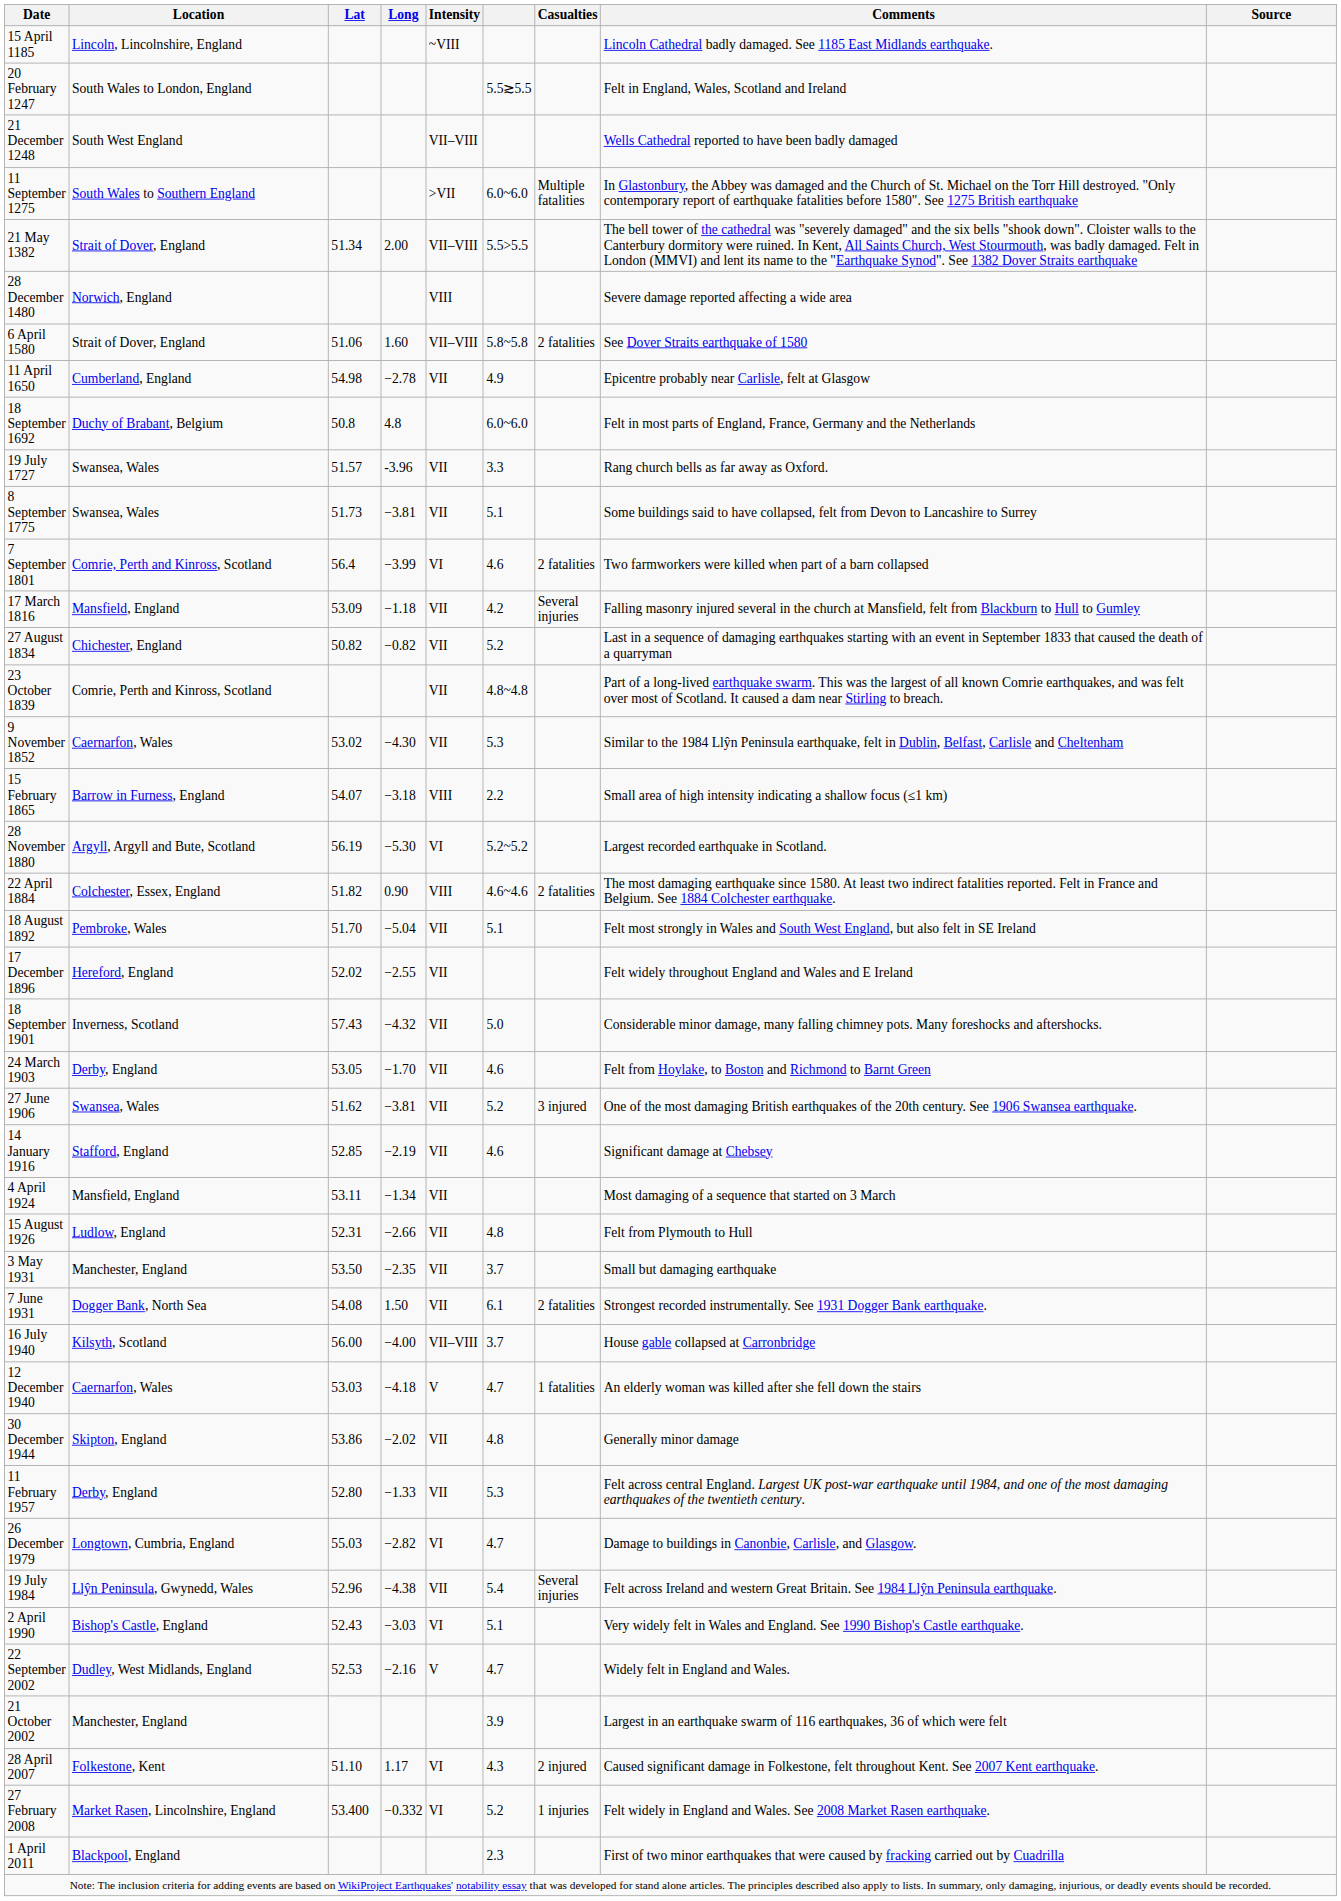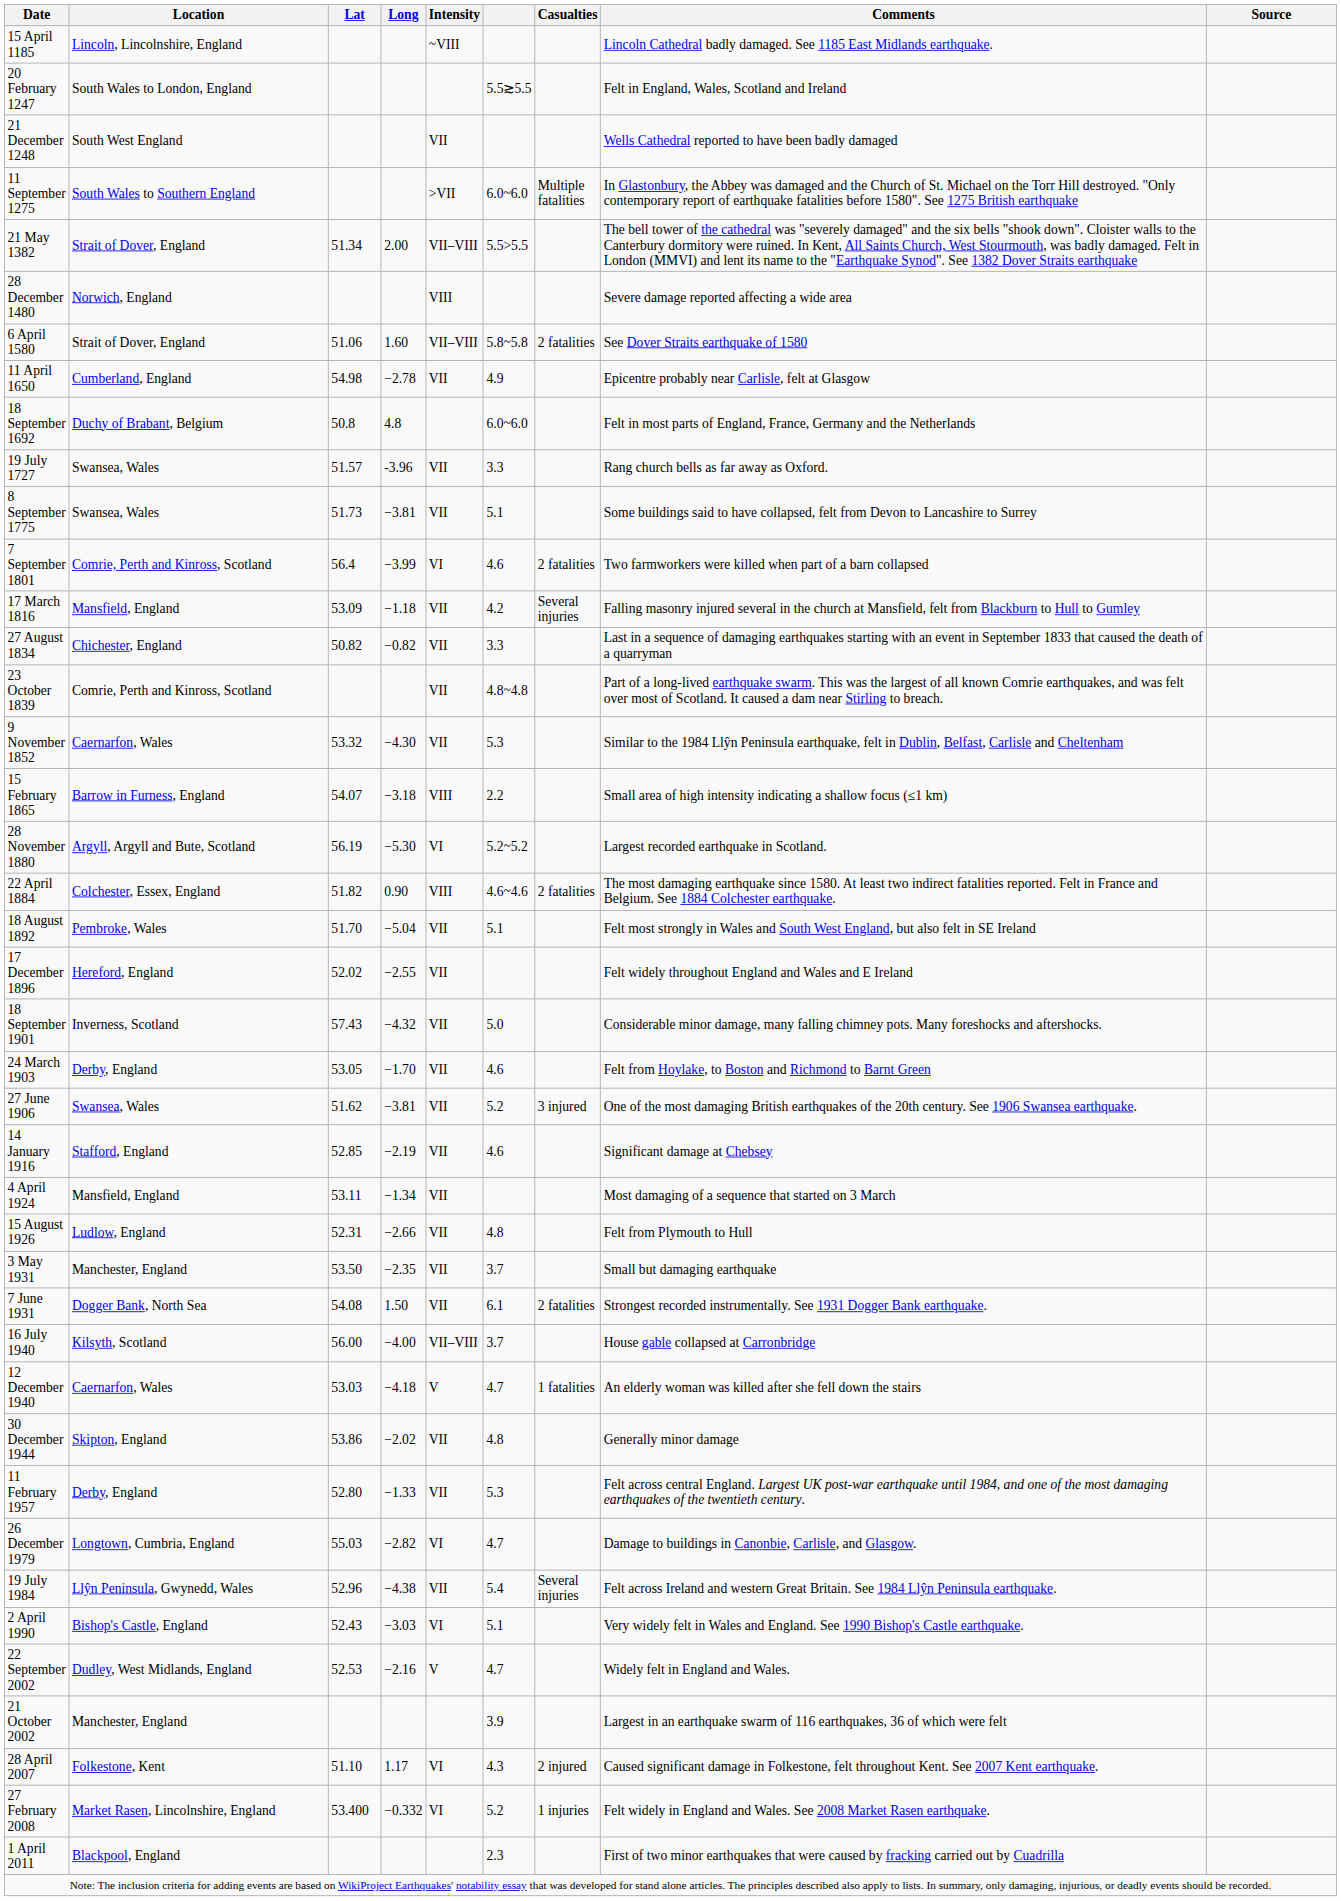 <table class="wikitable sortable">
 <tr style="background:#ececec;">
 <th style="width:4%;">Date</th>
 <th style="width:20%;">Location</th>
 <th style="width:4%;"><a href='#'>Lat</a></th>
 <th "width:12%;"><a href='#'>Long</a></th>
 <th width=4%>Intensity</th>
 <th width=3%><a href='#'><em></em></a></th>
 <th width=4%>Casualties</th>
 <th style="width:47%;">Comments</th>
 <th style="width:10%;">Source<br></th>
 </tr>
 <tr>
 <td>15 April 1185</td>
 <td><a href='#'>Lincoln</a>, Lincolnshire, England</td>
 <td></td>
 <td></td>
 <td>~VIII</td>
 <td></td>
 <td></td>
 <td><a href='#'>Lincoln Cathedral</a> badly damaged. See <a href='#'>1185 East Midlands earthquake</a>.</td>
 <td></td>
 </tr>
 <tr>
 <td>20 February 1247</td>
 <td>South Wales to London, England</td>
 <td></td>
 <td></td>
 <td></td>
 <td><span>5.5</span>≳5.5</td>
 <td></td>
 <td>Felt in England, Wales, Scotland and Ireland</td>
 <td></td>
 </tr>
 <tr>
 <td>21 December 1248</td>
 <td>South West England</td>
 <td></td>
 <td></td>
-<td>VII–VIII</td>
+<td>VII</td>
 <td></td>
 <td></td>
 <td><a href='#'>Wells Cathedral</a> reported to have been badly damaged</td>
 <td></td>
 </tr>
 <tr>
 <td>11 September 1275</td>
 <td><a href='#'>South Wales</a> to <a href='#'>Southern England</a></td>
 <td></td>
 <td></td>
 <td>>VII</td>
 <td><span>6.0</span>~6.0</td>
 <td>Multiple fatalities</td>
 <td>In <a href='#'>Glastonbury</a>, the Abbey was damaged and the Church of St. Michael on the Torr Hill destroyed. "Only contemporary report of earthquake fatalities before 1580". See <a href='#'>1275 British earthquake</a></td>
 <td></td>
 </tr>
 <tr>
 <td>21 May 1382</td>
 <td><a href='#'>Strait of Dover</a>, England</td>
 <td>51.34</td>
 <td>2.00</td>
 <td>VII–VIII</td>
 <td><span>5.5</span>>5.5</td>
 <td></td>
 <td>The bell tower of <a href='#'>the cathedral</a> was "severely damaged" and the six bells "shook down". Cloister walls to the Canterbury dormitory were ruined. In Kent, <a href='#'>All Saints Church, West Stourmouth</a>, was badly damaged. Felt in London (MMVI) and lent its name to the "<a href='#'>Earthquake Synod</a>". See <a href='#'>1382 Dover Straits earthquake</a></td>
 <td></td>
 </tr>
 <tr>
 <td>28 December 1480</td>
 <td><a href='#'>Norwich</a>, England</td>
 <td></td>
 <td></td>
 <td>VIII</td>
 <td></td>
 <td></td>
 <td>Severe damage reported affecting a wide area</td>
 <td></td>
 </tr>
 <tr>
 <td>6 April 1580</td>
 <td>Strait of Dover, England</td>
 <td>51.06</td>
 <td>1.60</td>
 <td>VII–VIII</td>
 <td><span>5.8</span>~5.8</td>
 <td>2 fatalities</td>
 <td>See <a href='#'>Dover Straits earthquake of 1580</a></td>
 <td></td>
 </tr>
 <tr>
 <td>11 April 1650</td>
 <td><a href='#'>Cumberland</a>, England</td>
 <td>54.98</td>
 <td>−2.78</td>
 <td>VII</td>
 <td>4.9</td>
 <td></td>
 <td>Epicentre probably near <a href='#'>Carlisle</a>, felt at Glasgow</td>
 <td></td>
 </tr>
 <tr>
 <td>18 September 1692</td>
 <td><a href='#'>Duchy of Brabant</a>, Belgium</td>
 <td>50.8</td>
 <td>4.8</td>
 <td></td>
 <td><span>6.0</span>~6.0</td>
 <td></td>
 <td>Felt in most parts of England, France, Germany and the Netherlands</td>
 <td></td>
 </tr>
 <tr>
 <td>19 July 1727</td>
 <td>Swansea, Wales</td>
 <td>51.57</td>
 <td>-3.96</td>
 <td>VII</td>
 <td>3.3</td>
 <td></td>
 <td>Rang church bells as far away as Oxford.</td>
 <td></td>
 </tr>
 <tr>
 <td>8 September 1775</td>
 <td>Swansea, Wales</td>
 <td>51.73</td>
 <td>−3.81</td>
 <td>VII</td>
 <td>5.1</td>
 <td></td>
 <td>Some buildings said to have collapsed, felt from Devon to Lancashire to Surrey</td>
 <td></td>
 </tr>
 <tr>
 <td>7 September 1801</td>
 <td><a href='#'>Comrie, Perth and Kinross</a>, Scotland</td>
 <td>56.4</td>
 <td>−3.99</td>
 <td>VI</td>
 <td>4.6</td>
 <td>2 fatalities</td>
 <td>Two farmworkers were killed when part of a barn collapsed</td>
 <td></td>
 </tr>
 <tr>
 <td>17 March 1816</td>
 <td><a href='#'>Mansfield</a>, England</td>
 <td>53.09</td>
 <td>−1.18</td>
 <td>VII</td>
 <td>4.2</td>
 <td>Several injuries</td>
 <td>Falling masonry injured several in the church at Mansfield, felt from <a href='#'>Blackburn</a> to <a href='#'>Hull</a> to <a href='#'>Gumley</a></td>
 <td></td>
 </tr>
 <tr>
 <td>27 August 1834</td>
 <td><a href='#'>Chichester</a>, England</td>
 <td>50.82</td>
 <td>−0.82</td>
 <td>VII</td>
-<td>5.2</td>
+<td>3.3</td>
 <td></td>
 <td>Last in a sequence of damaging earthquakes starting with an event in September 1833 that caused the death of a quarryman</td>
 <td></td>
 </tr>
 <tr>
 <td>23 October 1839</td>
 <td>Comrie, Perth and Kinross, Scotland</td>
 <td></td>
 <td></td>
 <td>VII</td>
 <td><span>4.8</span>~4.8</td>
 <td></td>
 <td>Part of a long-lived <a href='#'>earthquake swarm</a>. This was the largest of all known Comrie earthquakes, and was felt over most of Scotland. It caused a dam near <a href='#'>Stirling</a> to breach.</td>
 <td></td>
 </tr>
 <tr>
 <td>9 November 1852</td>
 <td><a href='#'>Caernarfon</a>, Wales</td>
-<td>53.02</td>
+<td>53.32</td>
 <td>−4.30</td>
 <td>VII</td>
 <td>5.3</td>
 <td></td>
 <td>Similar to the 1984 Llŷn Peninsula earthquake, felt in <a href='#'>Dublin</a>, <a href='#'>Belfast</a>, <a href='#'>Carlisle</a> and <a href='#'>Cheltenham</a></td>
 <td></td>
 </tr>
 <tr>
 <td>15 February 1865</td>
 <td><a href='#'>Barrow in Furness</a>, England</td>
 <td>54.07</td>
 <td>−3.18</td>
 <td>VIII</td>
 <td>2.2</td>
 <td></td>
 <td>Small area of high intensity indicating a shallow focus (≤1 km)</td>
 <td></td>
 </tr>
 <tr>
 <td>28 November 1880</td>
 <td><a href='#'>Argyll</a>, Argyll and Bute, Scotland</td>
 <td>56.19</td>
 <td>−5.30</td>
 <td>VI</td>
 <td><span>5.2</span>~5.2</td>
 <td></td>
 <td>Largest recorded earthquake in Scotland.</td>
 <td></td>
 </tr>
 <tr>
 <td>22 April 1884</td>
 <td><a href='#'>Colchester</a>, Essex, England</td>
 <td>51.82</td>
 <td>0.90</td>
 <td>VIII</td>
 <td><span>4.6</span>~4.6</td>
 <td>2 fatalities</td>
 <td>The most damaging earthquake since 1580. At least two indirect fatalities reported. Felt in France and Belgium. See <a href='#'>1884 Colchester earthquake</a>.</td>
 <td></td>
 </tr>
 <tr>
 <td>18 August 1892</td>
 <td><a href='#'>Pembroke</a>, Wales</td>
 <td>51.70</td>
 <td>−5.04</td>
 <td>VII</td>
 <td>5.1</td>
 <td></td>
 <td>Felt most strongly in Wales and <a href='#'>South West England</a>, but also felt in SE Ireland</td>
 <td></td>
 </tr>
 <tr>
 <td>17 December 1896</td>
 <td><a href='#'>Hereford</a>, England</td>
 <td>52.02</td>
 <td>−2.55</td>
 <td>VII</td>
 <td></td>
 <td></td>
 <td>Felt widely throughout England and Wales and E Ireland</td>
 <td></td>
 </tr>
 <tr>
 <td>18 September 1901</td>
 <td>Inverness, Scotland</td>
 <td>57.43</td>
 <td>−4.32</td>
 <td>VII</td>
 <td>5.0</td>
 <td></td>
 <td>Considerable minor damage, many falling chimney pots. Many foreshocks and aftershocks.</td>
 <td></td>
 </tr>
 <tr>
 <td>24 March 1903</td>
 <td><a href='#'>Derby</a>, England</td>
 <td>53.05</td>
 <td>−1.70</td>
 <td>VII</td>
 <td>4.6</td>
 <td></td>
 <td>Felt from <a href='#'>Hoylake</a>, to <a href='#'>Boston</a> and <a href='#'>Richmond</a> to <a href='#'>Barnt Green</a></td>
 <td></td>
 </tr>
 <tr>
 <td>27 June 1906</td>
 <td><a href='#'>Swansea</a>, Wales</td>
 <td>51.62</td>
 <td>−3.81</td>
 <td>VII</td>
 <td>5.2</td>
 <td>3 injured</td>
 <td>One of the most damaging British earthquakes of the 20th century. See <a href='#'>1906 Swansea earthquake</a>.</td>
 <td></td>
 </tr>
 <tr>
 <td>14 January 1916</td>
 <td><a href='#'>Stafford</a>, England</td>
 <td>52.85</td>
 <td>−2.19</td>
 <td>VII</td>
 <td>4.6</td>
 <td></td>
 <td>Significant damage at <a href='#'>Chebsey</a></td>
 <td></td>
 </tr>
 <tr>
 <td>4 April 1924</td>
 <td>Mansfield, England</td>
 <td>53.11</td>
 <td>−1.34</td>
 <td>VII</td>
 <td></td>
 <td></td>
 <td>Most damaging of a sequence that started on 3 March</td>
 <td></td>
 </tr>
 <tr>
 <td>15 August 1926</td>
 <td><a href='#'>Ludlow</a>, England</td>
 <td>52.31</td>
 <td>−2.66</td>
 <td>VII</td>
 <td>4.8</td>
 <td></td>
 <td>Felt from Plymouth to Hull</td>
 <td></td>
 </tr>
 <tr>
 <td>3 May 1931</td>
 <td>Manchester, England</td>
 <td>53.50</td>
 <td>−2.35</td>
 <td>VII</td>
 <td>3.7</td>
 <td></td>
 <td>Small but damaging earthquake</td>
 <td></td>
 </tr>
 <tr>
 <td>7 June 1931</td>
 <td><a href='#'>Dogger Bank</a>, North Sea</td>
 <td>54.08</td>
 <td>1.50</td>
 <td>VII</td>
 <td>6.1</td>
 <td>2 fatalities</td>
 <td>Strongest recorded instrumentally. See <a href='#'>1931 Dogger Bank earthquake</a>.</td>
 <td></td>
 </tr>
 <tr>
 <td>16 July 1940</td>
 <td><a href='#'>Kilsyth</a>, Scotland</td>
 <td>56.00</td>
 <td>−4.00</td>
 <td>VII–VIII</td>
 <td>3.7</td>
 <td></td>
 <td>House <a href='#'>gable</a> collapsed at <a href='#'>Carronbridge</a></td>
 <td></td>
 </tr>
 <tr>
 <td>12 December 1940</td>
 <td><a href='#'>Caernarfon</a>, Wales</td>
 <td>53.03</td>
 <td>−4.18</td>
 <td>V</td>
 <td>4.7</td>
 <td>1 fatalities</td>
 <td>An elderly woman was killed after she fell down the stairs</td>
 <td></td>
 </tr>
 <tr>
 <td>30 December 1944</td>
 <td><a href='#'>Skipton</a>, England</td>
 <td>53.86</td>
 <td>−2.02</td>
 <td>VII</td>
 <td>4.8</td>
 <td></td>
 <td>Generally minor damage</td>
 <td></td>
 </tr>
 <tr>
 <td>11 February 1957</td>
 <td><a href='#'>Derby</a>, England</td>
 <td>52.80</td>
 <td>−1.33</td>
 <td>VII</td>
 <td>5.3</td>
 <td></td>
 <td>Felt across central England. <em>Largest UK post-war earthquake until 1984, and one of the most damaging earthquakes of the twentieth century</em>.</td>
 <td></td>
 </tr>
 <tr>
 <td>26 December 1979</td>
 <td><a href='#'>Longtown</a>, Cumbria, England</td>
 <td>55.03</td>
 <td>−2.82</td>
 <td>VI</td>
 <td>4.7</td>
 <td></td>
 <td>Damage to buildings in <a href='#'>Canonbie</a>, <a href='#'>Carlisle</a>, and <a href='#'>Glasgow</a>.</td>
 <td></td>
 </tr>
 <tr>
 <td>19 July 1984</td>
 <td><a href='#'>Llŷn Peninsula</a>, Gwynedd, Wales</td>
 <td>52.96</td>
 <td>−4.38</td>
 <td>VII</td>
 <td>5.4</td>
 <td>Several injuries</td>
 <td>Felt across Ireland and western Great Britain. See <a href='#'>1984 Llŷn Peninsula earthquake</a>.</td>
 <td></td>
 </tr>
 <tr>
 <td>2 April 1990</td>
 <td><a href='#'>Bishop's Castle</a>, England</td>
 <td>52.43</td>
 <td>−3.03</td>
 <td>VI</td>
 <td>5.1</td>
 <td></td>
 <td>Very widely felt in Wales and England. See <a href='#'>1990 Bishop's Castle earthquake</a>.</td>
 <td></td>
 </tr>
 <tr>
 <td>22 September 2002</td>
 <td><a href='#'>Dudley</a>, West Midlands, England</td>
 <td>52.53</td>
 <td>−2.16</td>
 <td>V</td>
 <td>4.7</td>
 <td></td>
 <td>Widely felt in England and Wales.</td>
 <td></td>
 </tr>
 <tr>
 <td>21 October 2002</td>
 <td>Manchester, England</td>
 <td></td>
 <td></td>
 <td></td>
 <td>3.9</td>
 <td></td>
 <td>Largest in an earthquake swarm of 116 earthquakes, 36 of which were felt</td>
 <td></td>
 </tr>
 <tr>
 <td>28 April 2007</td>
 <td><a href='#'>Folkestone</a>, Kent</td>
 <td>51.10</td>
 <td>1.17</td>
 <td>VI</td>
 <td>4.3</td>
 <td>2 injured</td>
 <td>Caused significant damage in Folkestone, felt throughout Kent. See <a href='#'>2007 Kent earthquake</a>.</td>
 <td></td>
 </tr>
 <tr>
 <td>27 February 2008</td>
 <td><a href='#'>Market Rasen</a>, Lincolnshire, England</td>
 <td>53.400</td>
 <td>−0.332</td>
 <td>VI</td>
 <td>5.2</td>
 <td>1 injuries</td>
 <td>Felt widely in England and Wales. See <a href='#'>2008 Market Rasen earthquake</a>.</td>
 <td></td>
 </tr>
 <tr>
 <td>1 April 2011</td>
 <td><a href='#'>Blackpool</a>, England</td>
 <td></td>
 <td></td>
 <td></td>
 <td>2.3</td>
 <td></td>
 <td>First of two minor earthquakes that were caused by <a href='#'>fracking</a> carried out by <a href='#'>Cuadrilla</a></td>
 <td></td>
 </tr>
 <tr>
 <td colspan="10" style="text-align: center;"><small>Note: The inclusion criteria for adding events are based on <a href='#'>WikiProject Earthquakes</a>' <a href='#'>notability essay</a> that was developed for stand alone articles. The principles described also apply to lists. In summary, only damaging, injurious, or deadly events should be recorded.</small></td>
 </tr>
 </table>
